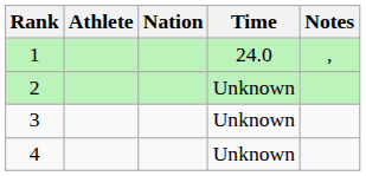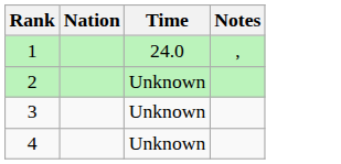 <table class="wikitable sortable" style="text-align:center">
 <tr>
 <th>Rank</th>
-<th>Athlete</th>
 <th>Nation</th>
 <th>Time</th>
 <th>Notes</th>
 </tr>
 <tr style="background:#bbf3bb;">
 <td>1</td>
 <td align=left></td>
-<td align=left></td>
 <td>24.0</td>
 <td>, </td>
 </tr>
 <tr style="background:#bbf3bb;">
 <td>2</td>
-<td align=left></td>
 <td align=left></td>
 <td>Unknown</td>
 <td></td>
 </tr>
 <tr>
 <td>3</td>
 <td align=left></td>
-<td align=left></td>
 <td>Unknown</td>
 <td></td>
 </tr>
 <tr>
 <td>4</td>
 <td align=left></td>
-<td align=left></td>
 <td>Unknown</td>
 <td></td>
 </tr>
 </table>
